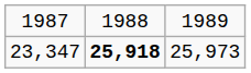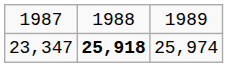 <table class="wikitable" style="text-align:center">
 <tr>
 <td>1987</td>
 <td>1988</td>
 <td>1989</td>
 </tr>
 <tr>
 <td>23,347</td>
 <td><strong>25,918</strong></td>
-<td>25,973</td>
+<td>25,974</td>
 </tr>
 </table>
